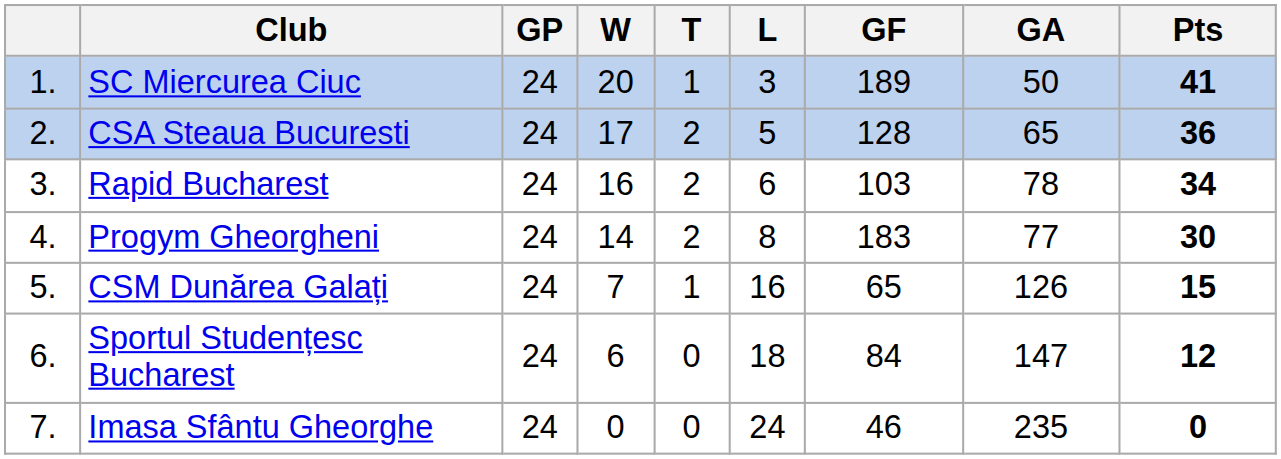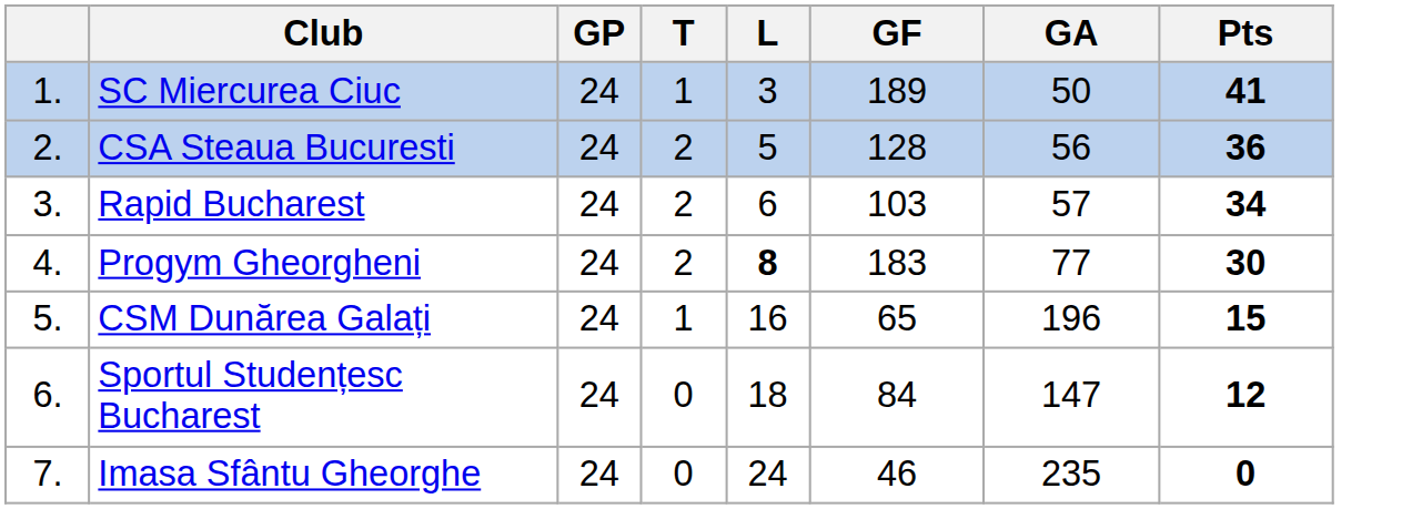 <table class="wikitable">
 <tr>
 <th width="30"></th>
 <th width="200">Club</th>
 <th width="30">GP</th>
-<th width="30">W</th>
 <th width="30">T</th>
 <th width="30">L</th>
 <th width="70">GF</th>
 <th width="70">GA</th>
 <th width="70">Pts</th>
 </tr>
 <tr bgcolor="#BCD2EE" align="center">
 <td>1.</td>
 <td align="left"><a href='#'>SC Miercurea Ciuc</a></td>
 <td>24</td>
-<td>20</td>
 <td>1</td>
 <td>3</td>
 <td>189</td>
 <td>50</td>
 <td><strong>41</strong></td>
 </tr>
 <tr bgcolor="#BCD2EE" align="center">
 <td>2.</td>
 <td align="left"><a href='#'>CSA Steaua Bucuresti</a></td>
 <td>24</td>
-<td>17</td>
 <td>2</td>
 <td>5</td>
 <td>128</td>
-<td>65</td>
+<td>56</td>
 <td><strong>36</strong></td>
 </tr>
 <tr bgcolor="#FFFFFF" align="center">
 <td>3.</td>
 <td align="left"><a href='#'>Rapid Bucharest</a></td>
 <td>24</td>
-<td>16</td>
 <td>2</td>
 <td>6</td>
 <td>103</td>
-<td>78</td>
+<td>57</td>
 <td><strong>34</strong></td>
 </tr>
 <tr bgcolor="#FFFFFF" align="center">
 <td>4.</td>
 <td align="left"><a href='#'>Progym Gheorgheni</a></td>
 <td>24</td>
-<td>14</td>
 <td>2</td>
-<td>8</td>
+<td><strong>8</strong></td>
 <td>183</td>
 <td>77</td>
 <td><strong>30</strong></td>
 </tr>
 <tr bgcolor="#FFFFFF" align="center">
 <td>5.</td>
 <td align="left"><a href='#'>CSM Dunărea Galați</a></td>
 <td>24</td>
-<td>7</td>
 <td>1</td>
 <td>16</td>
 <td>65</td>
-<td>126</td>
+<td>196</td>
 <td><strong>15</strong></td>
 </tr>
 <tr bgcolor="#FFFFFF" align="center">
 <td>6.</td>
 <td align="left"><a href='#'>Sportul Studențesc Bucharest</a></td>
 <td>24</td>
-<td>6</td>
 <td>0</td>
 <td>18</td>
 <td>84</td>
 <td>147</td>
 <td><strong>12</strong></td>
 </tr>
 <tr bgcolor="#FFFFFF" align="center">
 <td>7.</td>
 <td align="left"><a href='#'>Imasa Sfântu Gheorghe</a></td>
 <td>24</td>
 <td>0</td>
-<td>0</td>
 <td>24</td>
 <td>46</td>
 <td>235</td>
 <td><strong>0</strong></td>
 </tr>
 </table>
